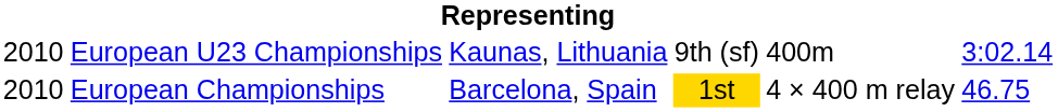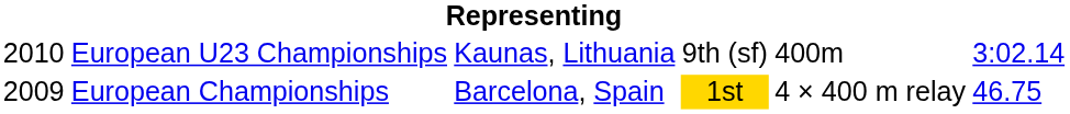 <table>
 <tr>
 <th colspan="6">Representing </th>
 </tr>
 <tr>
 <td>2010</td>
 <td><a href='#'>European U23 Championships</a></td>
 <td><a href='#'>Kaunas</a>, <a href='#'>Lithuania</a></td>
 <td>9th (sf)</td>
 <td>400m</td>
 <td><a href='#'>3:02.14</a></td>
 </tr>
 <tr>
-<td>2010</td>
+<td>2009</td>
 <td><a href='#'>European Championships</a></td>
 <td><a href='#'>Barcelona</a>, <a href='#'>Spain</a></td>
 <td bgcolor="gold" align="center">1st</td>
 <td>4 × 400 m relay</td>
 <td><a href='#'>46.75</a></td>
 </tr>
 </table>
